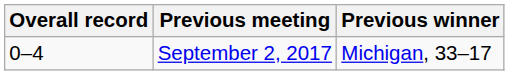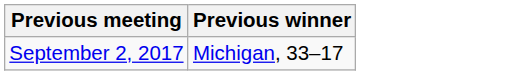 <table class="wikitable">
 <tr>
-<th>Overall record</th>
 <th>Previous meeting</th>
 <th>Previous winner</th>
 </tr>
 <tr>
-<td>0–4</td>
 <td><a href='#'>September 2, 2017</a></td>
 <td><a href='#'>Michigan</a>, 33–17</td>
 </tr>
 </table>
